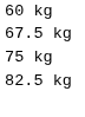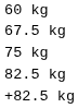 <table>
 <tr>
 <td>60 kg<br></td>
 <td></td>
 <td></td>
 <td></td>
 </tr>
 <tr>
 <td>67.5 kg<br></td>
 <td></td>
 <td></td>
 <td></td>
 </tr>
 <tr>
 <td>75 kg<br></td>
 <td></td>
 <td></td>
 <td></td>
 </tr>
 <tr>
 <td>82.5 kg<br></td>
 <td></td>
 <td></td>
 <td></td>
 </tr>
+<tr>
+<td>+82.5 kg<br></td>
+<td></td>
+<td></td>
+<td></td>
+</tr>
 </table>
